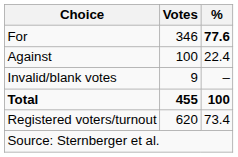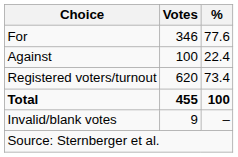 <table class=wikitable style=text-align:right>
 <tr>
 <th>Choice</th>
 <th>Votes</th>
 <th>%</th>
 </tr>
 <tr>
 <td align=left>For</td>
 <td>346</td>
-<td><strong>77.6</strong></td>
+<td>77.6</td>
 </tr>
 <tr>
 <td align=left>Against</td>
 <td>100</td>
 <td>22.4</td>
 </tr>
 <tr>
-<td align=left>Invalid/blank votes</td>
-<td>9</td>
-<td>–</td>
+<td align=left>Registered voters/turnout</td>
+<td>620</td>
+<td>73.4</td>
 </tr>
 <tr>
 <td align=left><strong>Total</strong></td>
 <td><strong>455</strong></td>
 <td><strong>100</strong></td>
 </tr>
 <tr>
-<td align=left>Registered voters/turnout</td>
-<td>620</td>
-<td>73.4</td>
+<td align=left>Invalid/blank votes</td>
+<td>9</td>
+<td>–</td>
 </tr>
 <tr>
 <td align=left colspan=3>Source: Sternberger et al.</td>
 </tr>
 </table>
